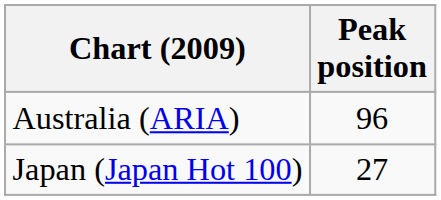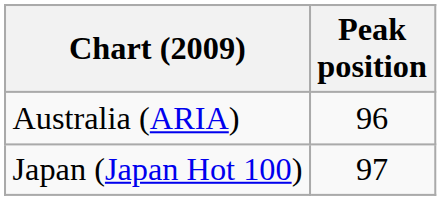 <table class="wikitable">
 <tr>
 <th>Chart (2009)</th>
 <th>Peak<br>position</th>
 </tr>
 <tr>
 <td>Australia (<a href='#'>ARIA</a>)</td>
 <td style="text-align:center;">96</td>
 </tr>
 <tr>
 <td>Japan (<a href='#'>Japan Hot 100</a>)</td>
-<td style="text-align:center;">27</td>
+<td style="text-align:center;">97</td>
 </tr>
 </table>
